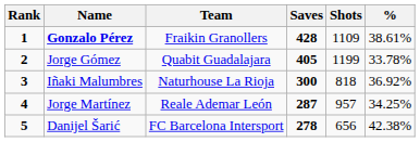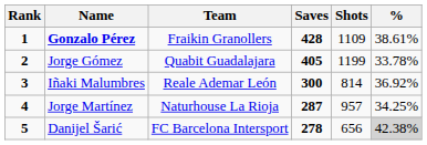 <table class="wikitable">
 <tr>
 <th scope="col">Rank</th>
 <th scope="col">Name</th>
 <th scope="col">Team</th>
 <th scope="col" width=30px>Saves</th>
 <th scope="col" width=30px>Shots</th>
 <th scope="col" width=30px>%</th>
 </tr>
 <tr align=center>
 <td><strong>1</strong></td>
 <td align=left> <strong><a href='#'>Gonzalo Pérez</a></strong></td>
 <td><a href='#'>Fraikin Granollers</a></td>
 <td><strong>428</strong></td>
 <td>1109</td>
 <td>38.61%</td>
 </tr>
 <tr align=center>
 <td><strong>2</strong></td>
 <td align=left> <a href='#'>Jorge Gómez</a></td>
 <td><a href='#'>Quabit Guadalajara</a></td>
 <td><strong>405</strong></td>
 <td>1199</td>
 <td>33.78%</td>
 </tr>
 <tr align=center>
 <td><strong>3</strong></td>
 <td align=left> <a href='#'>Iñaki Malumbres</a></td>
-<td><a href='#'>Naturhouse La Rioja</a></td>
+<td><a href='#'>Reale Ademar León</a></td>
 <td><strong>300</strong></td>
-<td>818</td>
+<td>814</td>
 <td>36.92%</td>
 </tr>
 <tr align=center>
 <td><strong>4</strong></td>
 <td align=left> <a href='#'>Jorge Martínez</a></td>
-<td><a href='#'>Reale Ademar León</a></td>
+<td><a href='#'>Naturhouse La Rioja</a></td>
 <td><strong>287</strong></td>
 <td>957</td>
 <td>34.25%</td>
 </tr>
 <tr align=center>
 <td><strong>5</strong></td>
 <td align=left> <a href='#'>Danijel Šarić</a></td>
 <td><a href='#'>FC Barcelona Intersport</a></td>
 <td><strong>278</strong></td>
 <td>656</td>
-<td>42.38%</td>
+<td style="background: lightgrey;">42.38%</td>
 </tr>
 </table>
